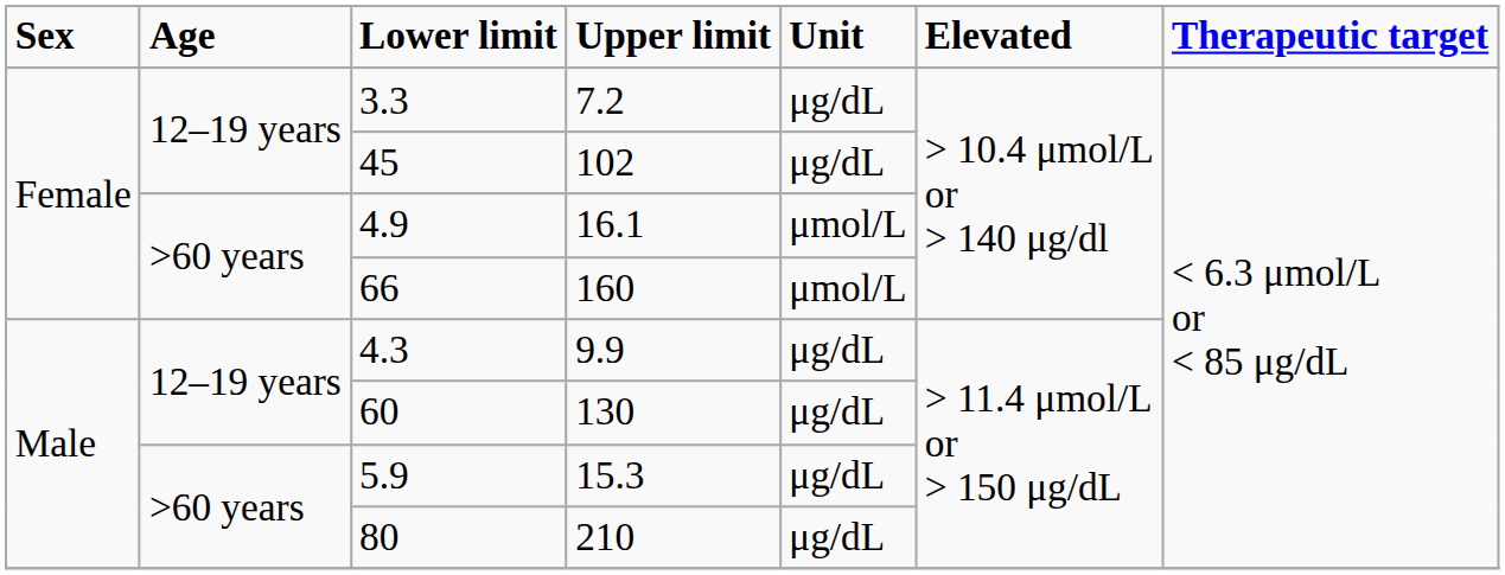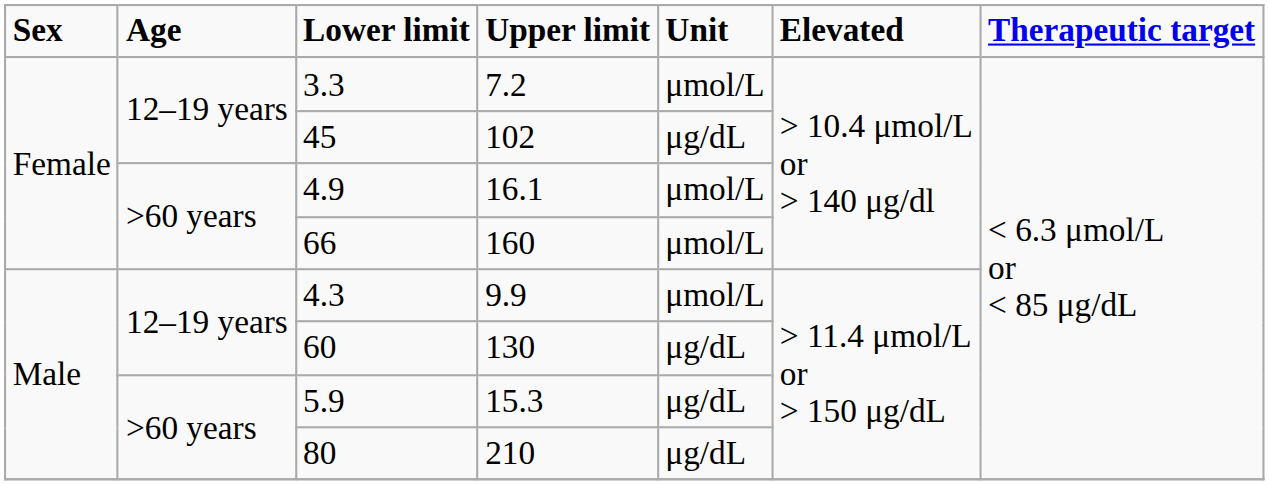 <table class="wikitable">
 <tr>
 <td><strong>Sex</strong></td>
 <td><strong>Age</strong></td>
 <td><strong>Lower limit</strong></td>
 <td><strong>Upper limit</strong></td>
 <td><strong>Unit</strong></td>
 <td><strong>Elevated</strong></td>
 <td><strong><a href='#'>Therapeutic target</a></strong></td>
 </tr>
 <tr>
 <td rowspan =4>Female</td>
 <td rowspan=2>12–19 years</td>
 <td>3.3</td>
 <td>7.2</td>
-<td>μg/dL</td>
+<td>μmol/L</td>
 <td rowspan=4>> 10.4 μmol/L <br> or <br> > 140 μg/dl</td>
 <td rowspan=8>< 6.3 μmol/L <br>or<br> < 85 μg/dL</td>
 </tr>
 <tr>
 <td>45</td>
 <td>102</td>
 <td>μg/dL</td>
 </tr>
 <tr>
 <td rowspan =2>>60 years</td>
 <td>4.9</td>
 <td>16.1</td>
 <td>μmol/L</td>
 </tr>
 <tr>
 <td>66</td>
 <td>160</td>
 <td>μmol/L</td>
 </tr>
 <tr>
 <td rowspan =4>Male</td>
 <td rowspan=2>12–19 years</td>
 <td>4.3</td>
 <td>9.9</td>
-<td>μg/dL</td>
+<td>μmol/L</td>
 <td rowspan=4>> 11.4 μmol/L <br> or <br> > 150 μg/dL</td>
 </tr>
 <tr>
 <td>60</td>
 <td>130</td>
 <td>μg/dL</td>
 </tr>
 <tr>
 <td rowspan =2>>60 years</td>
 <td>5.9</td>
 <td>15.3</td>
 <td>μg/dL</td>
 </tr>
 <tr>
 <td>80</td>
 <td>210</td>
 <td>μg/dL</td>
 </tr>
 <tr>
 </tr>
 </table>
